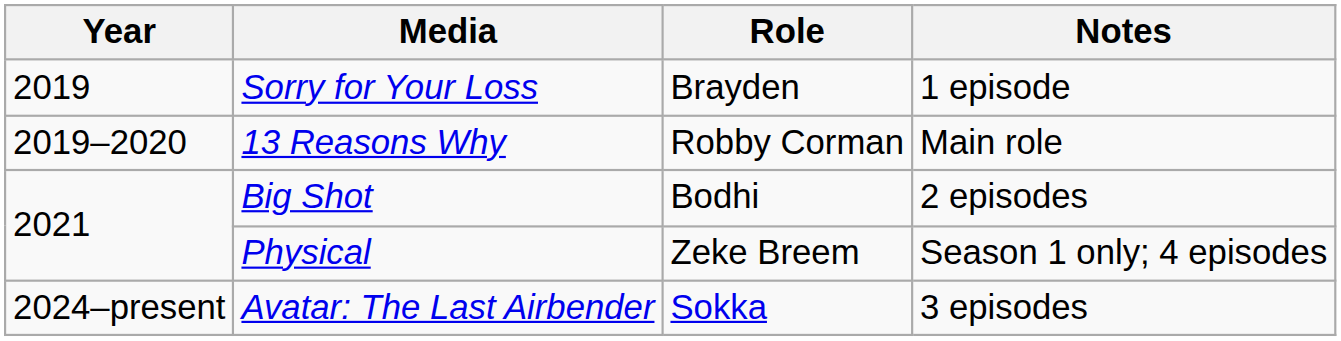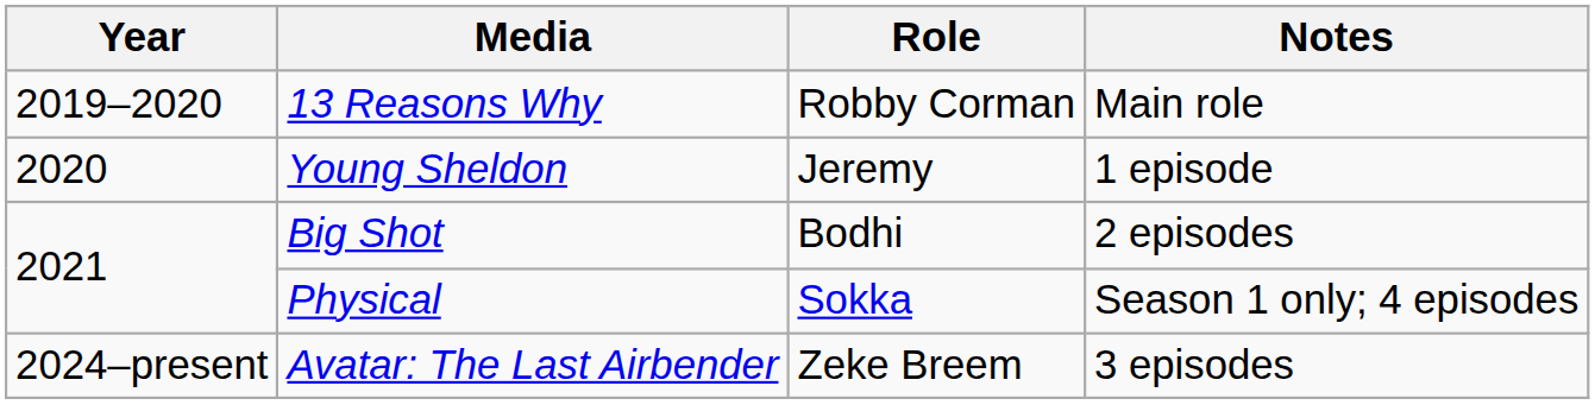 <table class="wikitable">
 <tr>
 <th>Year</th>
 <th>Media</th>
 <th>Role</th>
 <th>Notes</th>
 </tr>
 <tr>
-<td>2019</td>
-<td><em><a href='#'>Sorry for Your Loss</a></em></td>
-<td>Brayden</td>
-<td>1 episode</td>
-</tr>
-<tr>
 <td>2019–2020</td>
 <td><em><a href='#'>13 Reasons Why</a></em></td>
 <td>Robby Corman</td>
 <td>Main role</td>
+</tr>
+<tr>
+<td>2020</td>
+<td><em><a href='#'>Young Sheldon</a></em></td>
+<td>Jeremy</td>
+<td>1 episode</td>
 </tr>
 <tr>
 <td rowspan="2">2021</td>
 <td><a href='#'><em>Big Shot</em></a></td>
 <td>Bodhi</td>
 <td>2 episodes</td>
 </tr>
 <tr>
 <td><a href='#'><em>Physical</em></a></td>
-<td>Zeke Breem</td>
+<td><a href='#'>Sokka</a></td>
 <td>Season 1 only; 4 episodes</td>
 </tr>
 <tr>
 <td>2024–present</td>
 <td><a href='#'><em>Avatar: The Last Airbender</em></a></td>
-<td><a href='#'>Sokka</a></td>
+<td>Zeke Breem</td>
 <td>3 episodes</td>
 </tr>
 </table>
